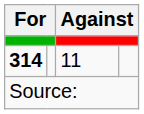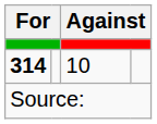 <table class=wikitable style=text-align:right->
 <tr>
 <th colspan=2>For</th>
 <th colspan=2>Against</th>
 </tr>
 <tr>
 <th colspan=2 style="background-color: #00b300"></th>
 <th colspan=2 style="background-color: #ff0000"></th>
 </tr>
 <tr>
 <td><strong>314</strong></td>
 <td><strong></strong></td>
-<td>11</td>
+<td>10</td>
 <td></td>
 </tr>
 <tr>
 <td style="text-align:left;" colspan=8>Source:</td>
 </tr>
 </table>
